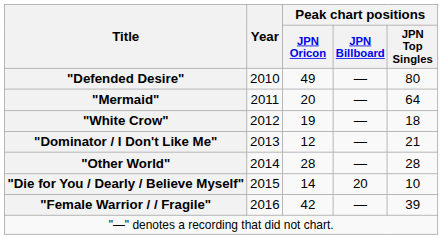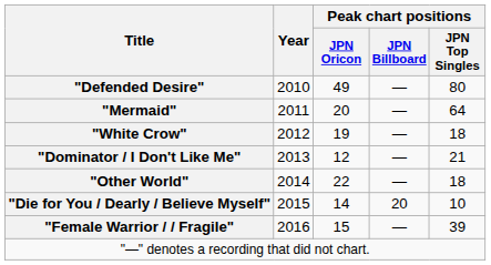 <table class="wikitable plainrowheaders">
 <tr>
 <th scope="col" rowspan="2">Title</th>
 <th scope="col" rowspan="2">Year</th>
 <th scope="col" colspan="3">Peak chart positions</th>
 </tr>
 <tr>
 <th scope="col" style="width:4em;font-size:85%"><a href='#'>JPN<br>Oricon</a><br></th>
 <th scope="col" style="width:4em;font-size:85%"><a href='#'>JPN<br>Billboard</a><br></th>
 <th scope="col" style="width:4em;font-size:85%">JPN<br>Top<br>Singles<br></th>
 </tr>
 <tr>
 <th scope="row">"Defended Desire"</th>
 <td align="center">2010</td>
 <td align="center">49</td>
 <td align="center">—</td>
 <td align="center">80</td>
 </tr>
 <tr>
 <th scope="row">"Mermaid"</th>
 <td align="center">2011</td>
 <td align="center">20</td>
 <td align="center">—</td>
 <td align="center">64</td>
 </tr>
 <tr>
 <th scope="row">"White Crow"</th>
 <td align="center">2012</td>
 <td align="center">19</td>
 <td align="center">—</td>
 <td align="center">18</td>
 </tr>
 <tr>
 <th scope="row">"Dominator / I Don't Like Me"</th>
 <td align="center">2013</td>
 <td align="center">12</td>
 <td align="center">—</td>
 <td align="center">21</td>
 </tr>
 <tr>
 <th scope="row">"Other World"</th>
 <td align="center">2014</td>
-<td align="center">28</td>
+<td align="center">22</td>
 <td align="center">—</td>
-<td align="center">28</td>
+<td align="center">18</td>
 </tr>
 <tr>
 <th scope="row">"Die for You / Dearly / Believe Myself"</th>
 <td align="center">2015</td>
 <td align="center">14</td>
 <td align="center">20</td>
 <td align="center">10</td>
 </tr>
 <tr>
 <th scope="row">"Female Warrior /  / Fragile"</th>
 <td align="center">2016</td>
-<td align="center">42</td>
+<td align="center">15</td>
 <td align="center">—</td>
 <td align="center">39</td>
 </tr>
 <tr>
 <td align="center" colspan="5" style="font-size:90%">"—" denotes a recording that did not chart.</td>
 </tr>
 </table>
